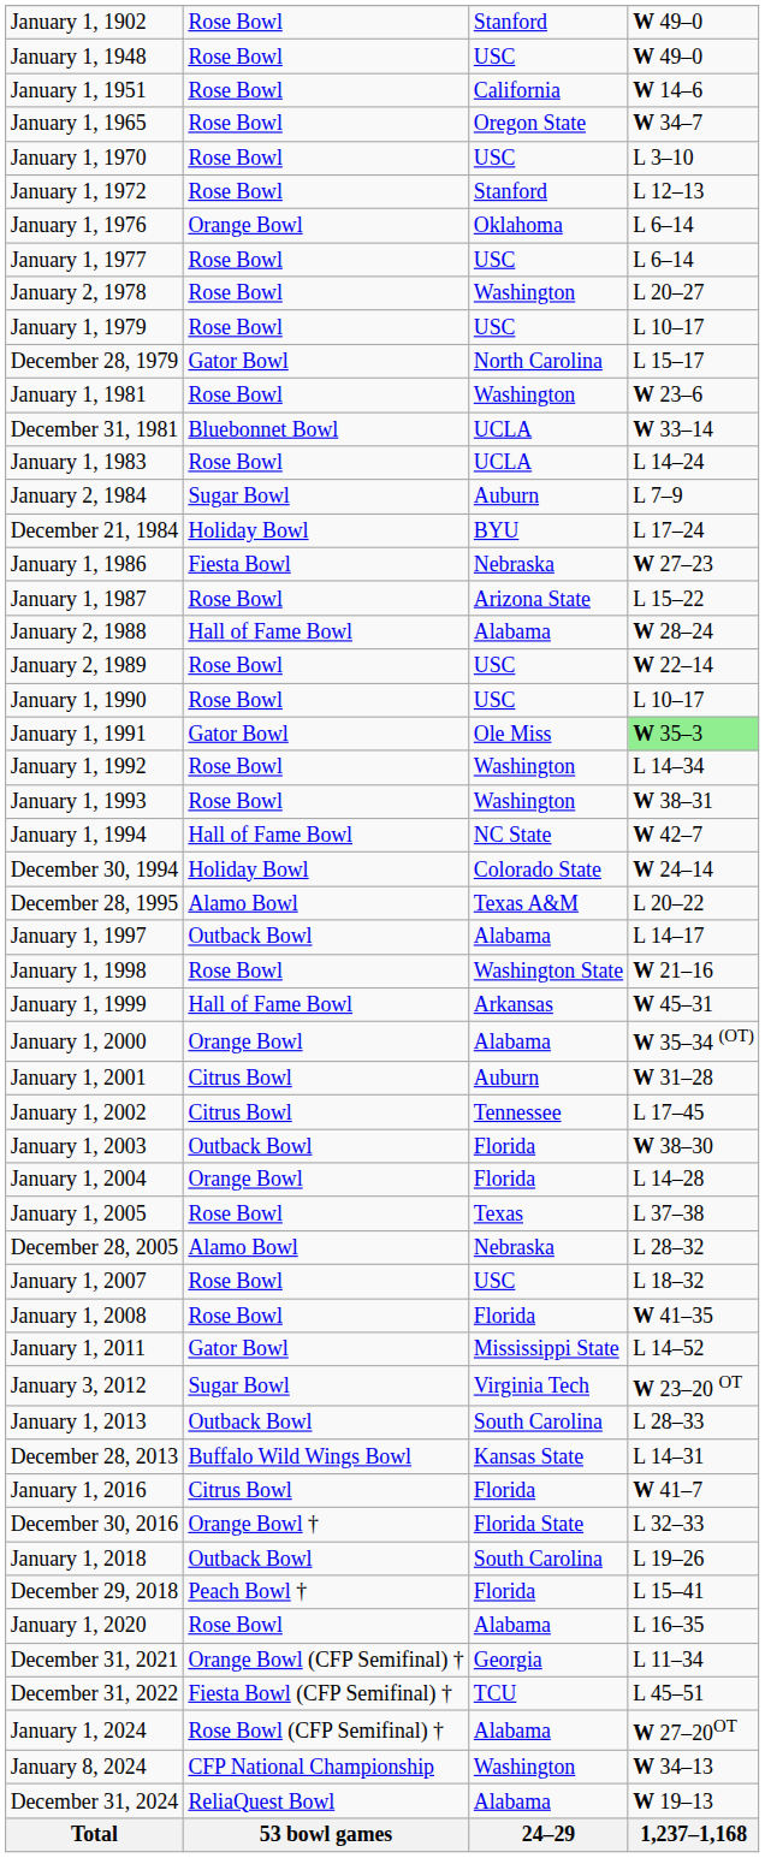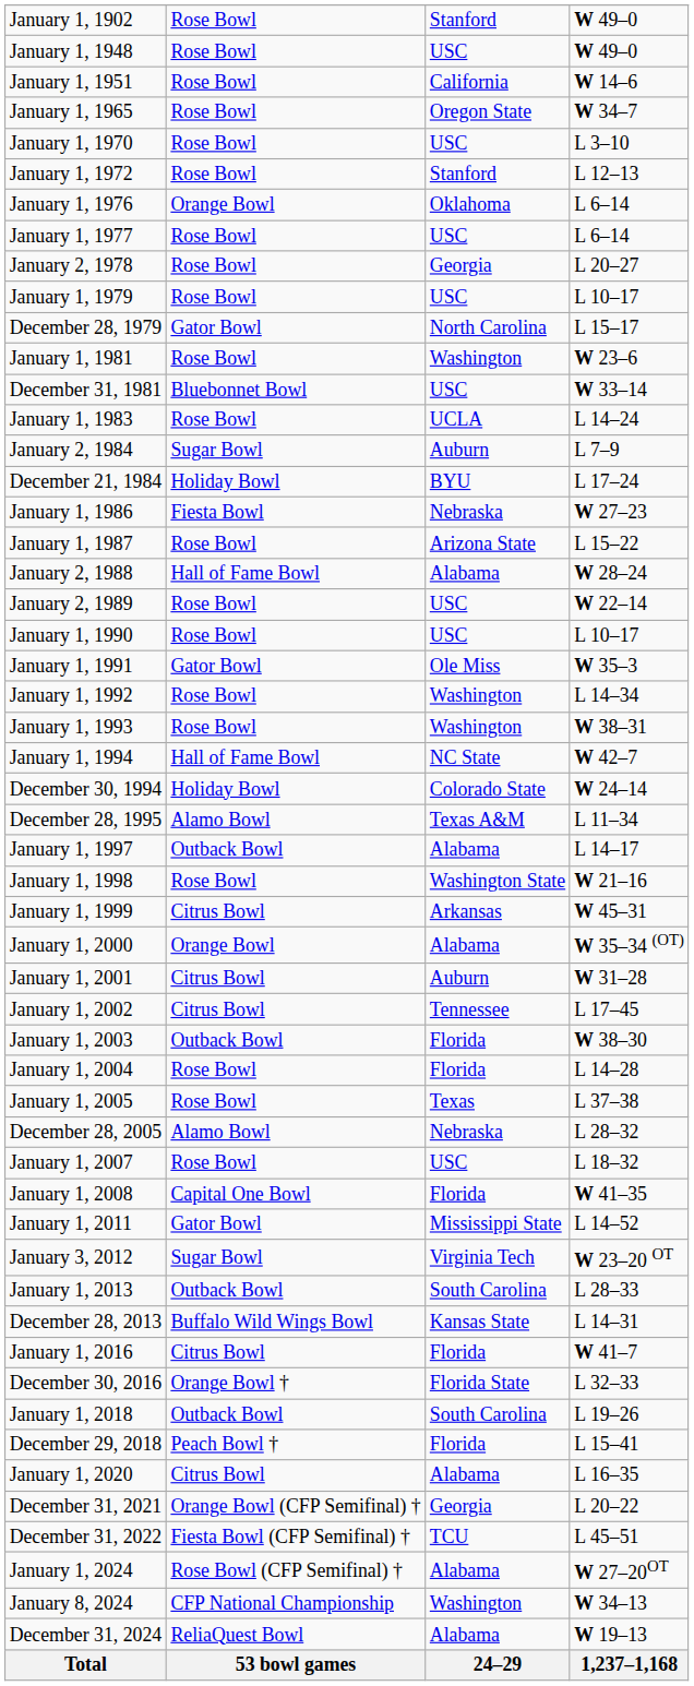 <table class="wikitable">
 <tr>
 </tr>
 <tr>
 <td>January 1, 1902</td>
 <td><a href='#'>Rose Bowl</a></td>
 <td><a href='#'>Stanford</a></td>
 <td><strong>W</strong> 49–0</td>
 </tr>
 <tr>
 <td>January 1, 1948</td>
 <td><a href='#'>Rose Bowl</a></td>
 <td><a href='#'>USC</a></td>
 <td><strong>W</strong> 49–0</td>
 </tr>
 <tr>
 <td>January 1, 1951</td>
 <td><a href='#'>Rose Bowl</a></td>
 <td><a href='#'>California</a></td>
 <td><strong>W</strong> 14–6</td>
 </tr>
 <tr>
 <td>January 1, 1965</td>
 <td><a href='#'>Rose Bowl</a></td>
 <td><a href='#'>Oregon State</a></td>
 <td><strong>W</strong> 34–7</td>
 </tr>
 <tr>
 <td>January 1, 1970</td>
 <td><a href='#'>Rose Bowl</a></td>
 <td><a href='#'>USC</a></td>
 <td>L 3–10</td>
 </tr>
 <tr>
 <td>January 1, 1972</td>
 <td><a href='#'>Rose Bowl</a></td>
 <td><a href='#'>Stanford</a></td>
 <td>L 12–13</td>
 </tr>
 <tr>
 <td>January 1, 1976</td>
 <td><a href='#'>Orange Bowl</a></td>
 <td><a href='#'>Oklahoma</a></td>
 <td>L 6–14</td>
 </tr>
 <tr>
 <td>January 1, 1977</td>
 <td><a href='#'>Rose Bowl</a></td>
 <td><a href='#'>USC</a></td>
 <td>L 6–14</td>
 </tr>
 <tr>
 <td>January 2, 1978</td>
 <td><a href='#'>Rose Bowl</a></td>
-<td><a href='#'>Washington</a></td>
+<td><a href='#'>Georgia</a></td>
 <td>L 20–27</td>
 </tr>
 <tr>
 <td>January 1, 1979</td>
 <td><a href='#'>Rose Bowl</a></td>
 <td><a href='#'>USC</a></td>
 <td>L 10–17</td>
 </tr>
 <tr>
 <td>December 28, 1979</td>
 <td><a href='#'>Gator Bowl</a></td>
 <td><a href='#'>North Carolina</a></td>
 <td>L 15–17</td>
 </tr>
 <tr>
 <td>January 1, 1981</td>
 <td><a href='#'>Rose Bowl</a></td>
 <td><a href='#'>Washington</a></td>
 <td><strong>W</strong> 23–6</td>
 </tr>
 <tr>
 <td>December 31, 1981</td>
 <td><a href='#'>Bluebonnet Bowl</a></td>
-<td><a href='#'>UCLA</a></td>
+<td><a href='#'>USC</a></td>
 <td><strong>W</strong> 33–14</td>
 </tr>
 <tr>
 <td>January 1, 1983</td>
 <td><a href='#'>Rose Bowl</a></td>
 <td><a href='#'>UCLA</a></td>
 <td>L 14–24</td>
 </tr>
 <tr>
 <td>January 2, 1984</td>
 <td><a href='#'>Sugar Bowl</a></td>
 <td><a href='#'>Auburn</a></td>
 <td>L 7–9</td>
 </tr>
 <tr>
 <td>December 21, 1984</td>
 <td><a href='#'>Holiday Bowl</a></td>
 <td><a href='#'>BYU</a></td>
 <td>L 17–24</td>
 </tr>
 <tr>
 <td>January 1, 1986</td>
 <td><a href='#'>Fiesta Bowl</a></td>
 <td><a href='#'>Nebraska</a></td>
 <td><strong>W</strong> 27–23</td>
 </tr>
 <tr>
 <td>January 1, 1987</td>
 <td><a href='#'>Rose Bowl</a></td>
 <td><a href='#'>Arizona State</a></td>
 <td>L 15–22</td>
 </tr>
 <tr>
 <td>January 2, 1988</td>
 <td><a href='#'>Hall of Fame Bowl</a></td>
 <td><a href='#'>Alabama</a></td>
 <td><strong>W</strong> 28–24</td>
 </tr>
 <tr>
 <td>January 2, 1989</td>
 <td><a href='#'>Rose Bowl</a></td>
 <td><a href='#'>USC</a></td>
 <td><strong>W</strong> 22–14</td>
 </tr>
 <tr>
 <td>January 1, 1990</td>
 <td><a href='#'>Rose Bowl</a></td>
 <td><a href='#'>USC</a></td>
 <td>L 10–17</td>
 </tr>
 <tr>
 <td>January 1, 1991</td>
 <td><a href='#'>Gator Bowl</a></td>
 <td><a href='#'>Ole Miss</a></td>
-<td style="background: lightgreen;"><strong>W</strong> 35–3</td>
+<td><strong>W</strong> 35–3</td>
 </tr>
 <tr>
 <td>January 1, 1992</td>
 <td><a href='#'>Rose Bowl</a></td>
 <td><a href='#'>Washington</a></td>
 <td>L 14–34</td>
 </tr>
 <tr>
 <td>January 1, 1993</td>
 <td><a href='#'>Rose Bowl</a></td>
 <td><a href='#'>Washington</a></td>
 <td><strong>W</strong> 38–31</td>
 </tr>
 <tr>
 <td>January 1, 1994</td>
 <td><a href='#'>Hall of Fame Bowl</a></td>
 <td><a href='#'>NC State</a></td>
 <td><strong>W</strong> 42–7</td>
 </tr>
 <tr>
 <td>December 30, 1994</td>
 <td><a href='#'>Holiday Bowl</a></td>
 <td><a href='#'>Colorado State</a></td>
 <td><strong>W</strong> 24–14</td>
 </tr>
 <tr>
 <td>December 28, 1995</td>
 <td><a href='#'>Alamo Bowl</a></td>
 <td><a href='#'>Texas A&M</a></td>
-<td>L 20–22</td>
+<td>L 11–34</td>
 </tr>
 <tr>
 <td>January 1, 1997</td>
 <td><a href='#'>Outback Bowl</a></td>
 <td><a href='#'>Alabama</a></td>
 <td>L 14–17</td>
 </tr>
 <tr>
 <td>January 1, 1998</td>
 <td><a href='#'>Rose Bowl</a></td>
 <td><a href='#'>Washington State</a></td>
 <td><strong>W</strong> 21–16</td>
 </tr>
 <tr>
 <td>January 1, 1999</td>
-<td><a href='#'>Hall of Fame Bowl</a></td>
+<td><a href='#'>Citrus Bowl</a></td>
 <td><a href='#'>Arkansas</a></td>
 <td><strong>W</strong> 45–31</td>
 </tr>
 <tr>
 <td>January 1, 2000</td>
 <td><a href='#'>Orange Bowl</a></td>
 <td><a href='#'>Alabama</a></td>
 <td><strong>W</strong> 35–34 <sup>(OT)</sup></td>
 </tr>
 <tr>
 <td>January 1, 2001</td>
 <td><a href='#'>Citrus Bowl</a></td>
 <td><a href='#'>Auburn</a></td>
 <td><strong>W</strong> 31–28</td>
 </tr>
 <tr>
 <td>January 1, 2002</td>
 <td><a href='#'>Citrus Bowl</a></td>
 <td><a href='#'>Tennessee</a></td>
 <td>L 17–45</td>
 </tr>
 <tr>
 <td>January 1, 2003</td>
 <td><a href='#'>Outback Bowl</a></td>
 <td><a href='#'>Florida</a></td>
 <td><strong>W</strong> 38–30</td>
 </tr>
 <tr>
 <td>January 1, 2004</td>
-<td><a href='#'>Orange Bowl</a></td>
+<td><a href='#'>Rose Bowl</a></td>
 <td><a href='#'>Florida</a></td>
 <td>L 14–28</td>
 </tr>
 <tr>
 <td>January 1, 2005</td>
 <td><a href='#'>Rose Bowl</a></td>
 <td><a href='#'>Texas</a></td>
 <td>L 37–38</td>
 </tr>
 <tr>
 <td>December 28, 2005</td>
 <td><a href='#'>Alamo Bowl</a></td>
 <td><a href='#'>Nebraska</a></td>
 <td>L 28–32</td>
 </tr>
 <tr>
 <td>January 1, 2007</td>
 <td><a href='#'>Rose Bowl</a></td>
 <td><a href='#'>USC</a></td>
 <td>L 18–32</td>
 </tr>
 <tr>
 <td>January 1, 2008</td>
-<td><a href='#'>Rose Bowl</a></td>
+<td><a href='#'>Capital One Bowl</a></td>
 <td><a href='#'>Florida</a></td>
 <td><strong>W</strong> 41–35</td>
 </tr>
 <tr>
 <td>January 1, 2011</td>
 <td><a href='#'>Gator Bowl</a></td>
 <td><a href='#'>Mississippi State</a></td>
 <td>L 14–52</td>
 </tr>
 <tr>
 <td>January 3, 2012</td>
 <td><a href='#'>Sugar Bowl</a></td>
 <td><a href='#'>Virginia Tech</a></td>
 <td><strong>W</strong> 23–20 <sup>OT</sup></td>
 </tr>
 <tr>
 <td>January 1, 2013</td>
 <td><a href='#'>Outback Bowl</a></td>
 <td><a href='#'>South Carolina</a></td>
 <td>L 28–33</td>
 </tr>
 <tr>
 <td>December 28, 2013</td>
 <td><a href='#'>Buffalo Wild Wings Bowl</a></td>
 <td><a href='#'>Kansas State</a></td>
 <td>L 14–31</td>
 </tr>
 <tr>
 <td>January 1, 2016</td>
 <td><a href='#'>Citrus Bowl</a></td>
 <td><a href='#'>Florida</a></td>
 <td><strong>W</strong> 41–7</td>
 </tr>
 <tr>
 <td>December 30, 2016</td>
 <td><a href='#'>Orange Bowl</a> †</td>
 <td><a href='#'>Florida State</a></td>
 <td>L 32–33</td>
 </tr>
 <tr>
 <td>January 1, 2018</td>
 <td><a href='#'>Outback Bowl</a></td>
 <td><a href='#'>South Carolina</a></td>
 <td>L 19–26</td>
 </tr>
 <tr>
 <td>December 29, 2018</td>
 <td><a href='#'>Peach Bowl</a> †</td>
 <td><a href='#'>Florida</a></td>
 <td>L 15–41</td>
 </tr>
 <tr>
 <td>January 1, 2020</td>
-<td><a href='#'>Rose Bowl</a></td>
+<td><a href='#'>Citrus Bowl</a></td>
 <td><a href='#'>Alabama</a></td>
 <td>L 16–35</td>
 </tr>
 <tr>
 <td>December 31, 2021</td>
 <td><a href='#'>Orange Bowl</a> (CFP Semifinal) †</td>
 <td><a href='#'>Georgia</a></td>
-<td>L 11–34</td>
+<td>L 20–22</td>
 </tr>
 <tr>
 <td>December 31, 2022</td>
 <td><a href='#'>Fiesta Bowl</a> (CFP Semifinal) †</td>
 <td><a href='#'>TCU</a></td>
 <td>L 45–51</td>
 </tr>
 <tr>
 <td>January 1, 2024</td>
 <td><a href='#'>Rose Bowl</a> (CFP Semifinal) †</td>
 <td><a href='#'>Alabama</a></td>
 <td><strong>W</strong> 27–20<sup>OT</sup></td>
 </tr>
 <tr>
 <td>January 8, 2024</td>
 <td><a href='#'>CFP National Championship</a></td>
 <td><a href='#'>Washington</a></td>
 <td><strong>W</strong> 34–13</td>
 </tr>
 <tr>
 <td>December 31, 2024</td>
 <td><a href='#'>ReliaQuest Bowl</a></td>
 <td><a href='#'>Alabama</a></td>
 <td><strong>W</strong> 19–13</td>
 </tr>
 <tr>
 <th>Total</th>
 <th>53 bowl games</th>
 <th>24–29</th>
 <th>1,237–1,168</th>
 </tr>
 </table>
